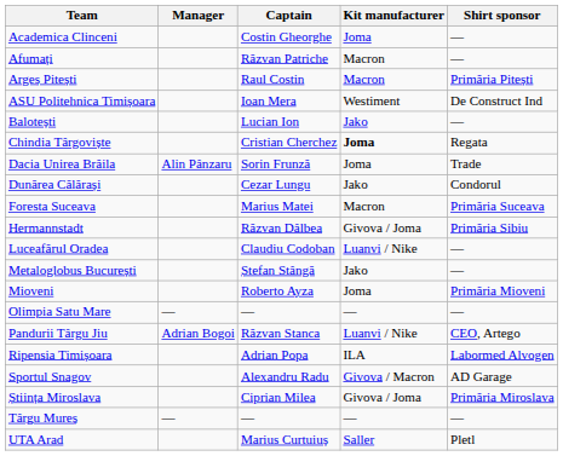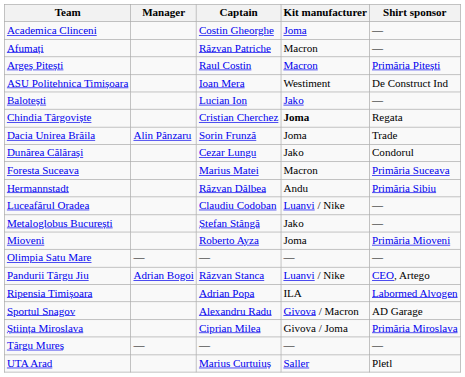 <table class="wikitable sortable">
 <tr>
 <th>Team</th>
 <th>Manager</th>
 <th>Captain</th>
 <th>Kit manufacturer</th>
 <th>Shirt sponsor</th>
 </tr>
 <tr>
 <td><a href='#'>Academica Clinceni</a></td>
 <td> </td>
 <td> <a href='#'>Costin Gheorghe</a></td>
 <td><a href='#'>Joma</a></td>
 <td>—</td>
 </tr>
 <tr>
 <td><a href='#'>Afumați</a></td>
 <td> </td>
 <td> <a href='#'>Răzvan Patriche</a></td>
 <td>Macron</td>
 <td>—</td>
 </tr>
 <tr>
 <td><a href='#'>Argeș Pitești</a></td>
 <td> </td>
 <td> <a href='#'>Raul Costin</a></td>
 <td><a href='#'>Macron</a></td>
 <td><a href='#'>Primăria Pitești</a></td>
 </tr>
 <tr>
 <td><a href='#'>ASU Politehnica Timișoara</a></td>
 <td> </td>
 <td> <a href='#'>Ioan Mera</a></td>
 <td>Westiment</td>
 <td>De Construct Ind</td>
 </tr>
 <tr>
 <td><a href='#'>Balotești</a></td>
 <td> </td>
 <td> <a href='#'>Lucian Ion</a></td>
 <td><a href='#'>Jako</a></td>
 <td>—</td>
 </tr>
 <tr>
 <td><a href='#'>Chindia Târgoviște</a></td>
 <td> </td>
 <td> <a href='#'>Cristian Cherchez</a></td>
 <td><strong>Joma</strong></td>
 <td>Regata</td>
 </tr>
 <tr>
 <td><a href='#'>Dacia Unirea Brăila</a></td>
 <td> <a href='#'>Alin Pânzaru</a></td>
 <td> <a href='#'>Sorin Frunză</a></td>
 <td>Joma</td>
 <td> Trade</td>
 </tr>
 <tr>
 <td><a href='#'>Dunărea Călărași</a></td>
 <td> </td>
 <td> <a href='#'>Cezar Lungu</a></td>
 <td>Jako</td>
 <td>Condorul</td>
 </tr>
 <tr>
 <td><a href='#'>Foresta Suceava</a></td>
 <td> </td>
 <td> <a href='#'>Marius Matei</a></td>
 <td>Macron</td>
 <td><a href='#'>Primăria Suceava</a></td>
 </tr>
 <tr>
 <td><a href='#'>Hermannstadt</a></td>
 <td> </td>
 <td> <a href='#'>Răzvan Dâlbea</a></td>
-<td>Givova / Joma</td>
+<td>Andu</td>
 <td><a href='#'>Primăria Sibiu</a></td>
 </tr>
 <tr>
 <td><a href='#'>Luceafărul Oradea</a></td>
 <td> </td>
 <td> <a href='#'>Claudiu Codoban</a></td>
 <td><a href='#'>Luanvi</a> / Nike</td>
 <td>—</td>
 </tr>
 <tr>
 <td><a href='#'>Metaloglobus București</a></td>
 <td> </td>
 <td> <a href='#'>Ștefan Stângă</a></td>
 <td>Jako</td>
 <td>—</td>
 </tr>
 <tr>
 <td><a href='#'>Mioveni</a></td>
 <td> </td>
 <td> <a href='#'>Roberto Ayza</a></td>
 <td>Joma</td>
 <td><a href='#'>Primăria Mioveni</a></td>
 </tr>
 <tr>
 <td><a href='#'>Olimpia Satu Mare</a></td>
 <td>—</td>
 <td>—</td>
 <td>—</td>
 <td>—</td>
 </tr>
 <tr>
 <td><a href='#'>Pandurii Târgu Jiu</a></td>
 <td> <a href='#'>Adrian Bogoi</a></td>
 <td> <a href='#'>Răzvan Stanca</a></td>
 <td><a href='#'>Luanvi</a> / Nike</td>
 <td><a href='#'>CEO</a>, Artego</td>
 </tr>
 <tr>
 <td><a href='#'>Ripensia Timișoara</a></td>
 <td> </td>
 <td> <a href='#'>Adrian Popa</a></td>
 <td>ILA</td>
 <td><a href='#'>Labormed Alvogen</a></td>
 </tr>
 <tr>
 <td><a href='#'>Sportul Snagov</a></td>
 <td> </td>
 <td> <a href='#'>Alexandru Radu</a></td>
 <td><a href='#'>Givova</a> / Macron</td>
 <td>AD Garage</td>
 </tr>
 <tr>
 <td><a href='#'>Știința Miroslava</a></td>
 <td> </td>
 <td> <a href='#'>Ciprian Milea</a></td>
 <td>Givova / Joma</td>
 <td><a href='#'>Primăria Miroslava</a></td>
 </tr>
 <tr>
 <td><a href='#'>Târgu Mureș</a></td>
 <td>—</td>
 <td>—</td>
 <td>—</td>
 <td>—</td>
 </tr>
 <tr>
 <td><a href='#'>UTA Arad</a></td>
 <td> </td>
 <td> <a href='#'>Marius Curtuiuș</a></td>
 <td><a href='#'>Saller</a></td>
 <td>Pletl</td>
 </tr>
 </table>
